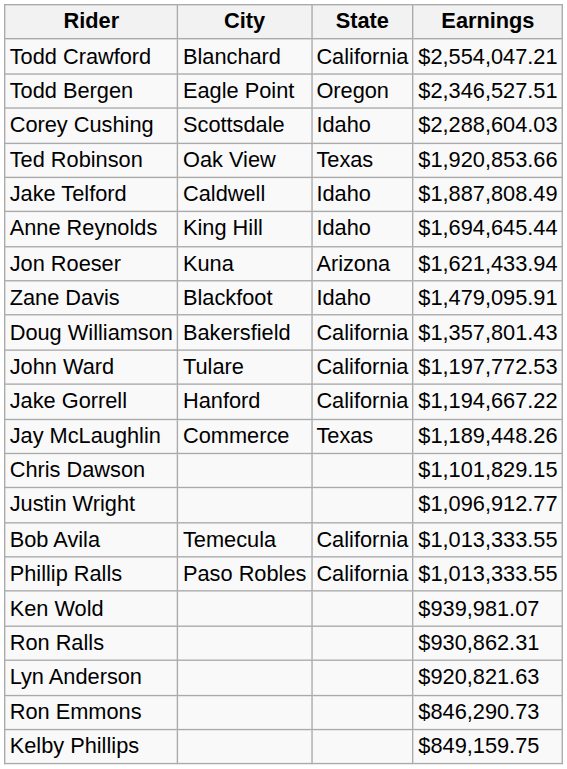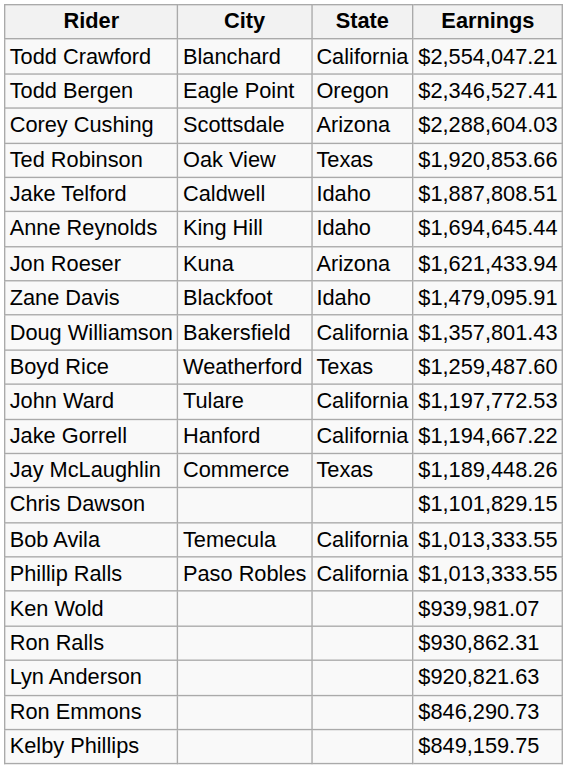 <table class="wikitable">
 <tr>
 <th>Rider</th>
 <th>City</th>
 <th>State</th>
 <th>Earnings</th>
 </tr>
 <tr>
 <td>Todd Crawford</td>
 <td>Blanchard</td>
 <td>California</td>
 <td>$2,554,047.21</td>
 </tr>
 <tr>
 <td>Todd Bergen</td>
 <td>Eagle Point</td>
 <td>Oregon</td>
-<td>$2,346,527.51</td>
+<td>$2,346,527.41</td>
 </tr>
 <tr>
 <td>Corey Cushing</td>
 <td>Scottsdale</td>
-<td>Idaho</td>
+<td>Arizona</td>
 <td>$2,288,604.03</td>
 </tr>
 <tr>
 <td>Ted Robinson</td>
 <td>Oak View</td>
 <td>Texas</td>
 <td>$1,920,853.66</td>
 </tr>
 <tr>
 <td>Jake Telford</td>
 <td>Caldwell</td>
 <td>Idaho</td>
-<td>$1,887,808.49</td>
+<td>$1,887,808.51</td>
 </tr>
 <tr>
 <td>Anne Reynolds</td>
 <td>King Hill</td>
 <td>Idaho</td>
 <td>$1,694,645.44</td>
 </tr>
 <tr>
 <td>Jon Roeser</td>
 <td>Kuna</td>
 <td>Arizona</td>
 <td>$1,621,433.94</td>
 </tr>
 <tr>
 <td>Zane Davis</td>
 <td>Blackfoot</td>
 <td>Idaho</td>
 <td>$1,479,095.91</td>
 </tr>
 <tr>
 <td>Doug Williamson</td>
 <td>Bakersfield</td>
 <td>California</td>
 <td>$1,357,801.43</td>
 </tr>
 <tr>
+<td>Boyd Rice</td>
+<td>Weatherford</td>
+<td>Texas</td>
+<td>$1,259,487.60</td>
+</tr>
+<tr>
 <td>John Ward</td>
 <td>Tulare</td>
 <td>California</td>
 <td>$1,197,772.53</td>
 </tr>
 <tr>
 <td>Jake Gorrell</td>
 <td>Hanford</td>
 <td>California</td>
 <td>$1,194,667.22</td>
 </tr>
 <tr>
 <td>Jay McLaughlin</td>
 <td>Commerce</td>
 <td>Texas</td>
 <td>$1,189,448.26</td>
 </tr>
 <tr>
 <td>Chris Dawson</td>
 <td></td>
 <td></td>
 <td>$1,101,829.15</td>
-</tr>
-<tr>
-<td>Justin Wright</td>
-<td></td>
-<td></td>
-<td>$1,096,912.77</td>
 </tr>
 <tr>
 <td>Bob Avila</td>
 <td>Temecula</td>
 <td>California</td>
 <td>$1,013,333.55</td>
 </tr>
 <tr>
 <td>Phillip Ralls</td>
 <td>Paso Robles</td>
 <td>California</td>
 <td>$1,013,333.55</td>
 </tr>
 <tr>
 <td>Ken Wold</td>
 <td></td>
 <td></td>
 <td>$939,981.07</td>
 </tr>
 <tr>
 <td>Ron Ralls</td>
 <td></td>
 <td></td>
 <td>$930,862.31</td>
 </tr>
 <tr>
 <td>Lyn Anderson</td>
 <td></td>
 <td></td>
 <td>$920,821.63</td>
 </tr>
 <tr>
 <td>Ron Emmons</td>
 <td></td>
 <td></td>
 <td>$846,290.73</td>
 </tr>
 <tr>
 <td>Kelby Phillips</td>
 <td></td>
 <td></td>
 <td>$849,159.75</td>
 </tr>
 </table>
